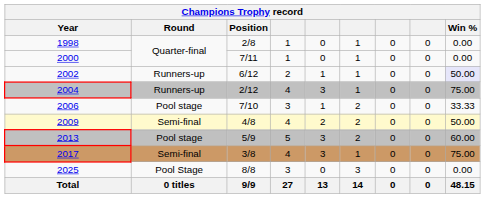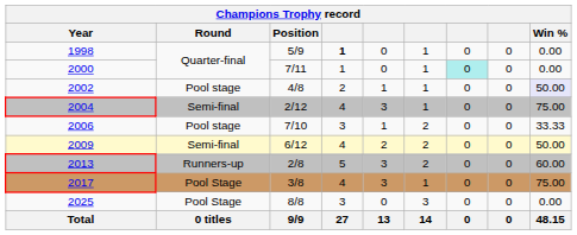 <table class="wikitable" style="text-align:center">
 <tr>
 <th colspan=9><a href='#'>Champions Trophy</a> record</th>
 </tr>
 <tr>
 <th width=200>Year</th>
 <th width=150>Round</th>
 <th width=50>Position</th>
 <th width=50></th>
 <th width=50></th>
 <th width=50></th>
 <th width=50></th>
 <th width=50></th>
 <th width=50>Win %</th>
 </tr>
 <tr>
 <td> <a href='#'>1998</a></td>
 <td rowspan=2>Quarter-final</td>
-<td>2/8</td>
-<td>1</td>
+<td>5/9</td>
+<td><strong>1</strong></td>
 <td>0</td>
 <td>1</td>
 <td>0</td>
 <td>0</td>
 <td>0.00</td>
 </tr>
 <tr>
 <td> <a href='#'>2000</a></td>
 <td>7/11</td>
 <td>1</td>
 <td>0</td>
 <td>1</td>
-<td>0</td>
+<td style="background: paleturquoise;">0</td>
 <td>0</td>
 <td>0.00</td>
 </tr>
 <tr>
 <td> <a href='#'>2002</a></td>
-<td>Runners-up</td>
-<td>6/12</td>
+<td>Pool stage</td>
+<td>4/8</td>
 <td>2</td>
 <td>1</td>
 <td>1</td>
 <td>0</td>
 <td>0</td>
 <td style="background: lavender;">50.00</td>
 </tr>
 <tr style="background:silver">
 <td style="border:2px solid red">  <a href='#'>2004</a></td>
-<td>Runners-up</td>
+<td>Semi-final</td>
 <td>2/12</td>
 <td>4</td>
 <td>3</td>
 <td>1</td>
 <td>0</td>
 <td>0</td>
 <td>75.00</td>
 </tr>
 <tr>
 <td> <a href='#'>2006</a></td>
 <td>Pool stage</td>
 <td>7/10</td>
 <td>3</td>
 <td>1</td>
 <td>2</td>
 <td>0</td>
 <td>0</td>
 <td>33.33</td>
 </tr>
 <tr style="background:LemonChiffon">
 <td> <a href='#'>2009</a></td>
 <td>Semi-final</td>
-<td>4/8</td>
+<td>6/12</td>
 <td>4</td>
 <td>2</td>
 <td>2</td>
 <td>0</td>
 <td>0</td>
 <td>50.00</td>
 </tr>
 <tr style="background:silver">
 <td style="border:2px solid red">  <a href='#'>2013</a></td>
-<td>Pool stage</td>
-<td>5/9</td>
+<td>Runners-up</td>
+<td>2/8</td>
 <td>5</td>
 <td>3</td>
 <td>2</td>
 <td>0</td>
 <td>0</td>
 <td>60.00</td>
 </tr>
 <tr style="background:#cc9966">
 <td style="border:2px solid red">  <a href='#'>2017</a></td>
-<td>Semi-final</td>
+<td>Pool Stage</td>
 <td>3/8</td>
 <td>4</td>
 <td>3</td>
 <td>1</td>
 <td>0</td>
 <td>0</td>
 <td>75.00</td>
 </tr>
 <tr>
 <td>  <a href='#'>2025</a></td>
 <td>Pool Stage</td>
 <td>8/8</td>
 <td>3</td>
 <td>0</td>
 <td>3</td>
 <td>0</td>
 <td>0</td>
 <td>0.00</td>
 </tr>
 <tr>
 <th>Total</th>
 <th>0 titles</th>
 <th>9/9</th>
 <th>27</th>
 <th>13</th>
 <th>14</th>
 <th>0</th>
 <th>0</th>
 <th>48.15</th>
 </tr>
 </table>
